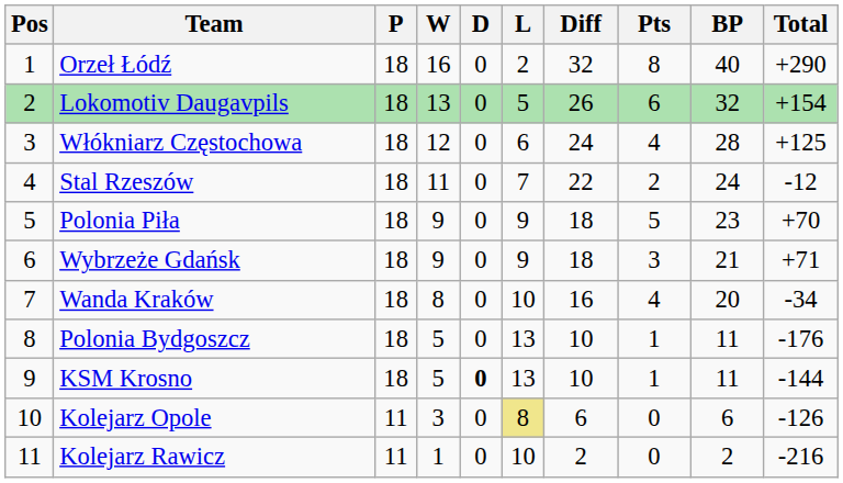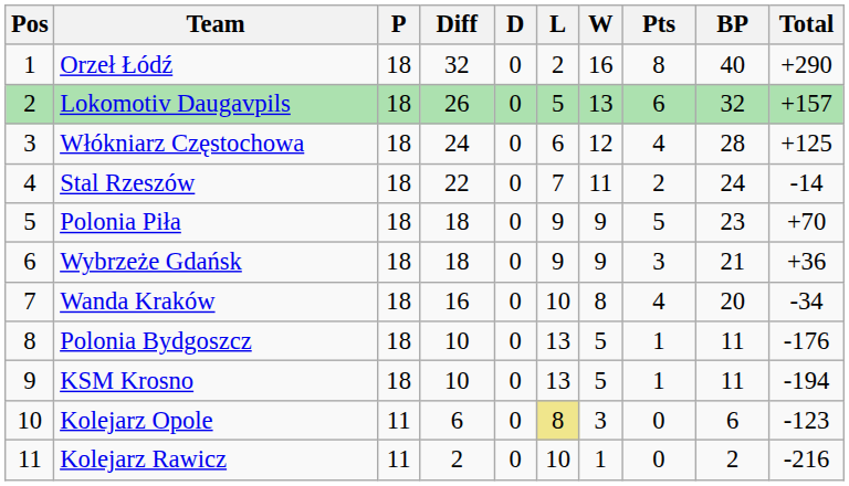 <table class="wikitable" style="font-size: 100%">
 <tr>
 <th width=20>Pos</th>
 <th width=200>Team</th>
 <th width=20>P</th>
-<th width=20>W</th>
+<th width=40>Diff</th>
 <th width=20>D</th>
 <th width=20>L</th>
-<th width=40>Diff</th>
+<th width=20>W</th>
 <th width=40>Pts</th>
 <th width=40>BP</th>
 <th width=40>Total</th>
 </tr>
 <tr align=center>
 <td>1</td>
 <td align="left"><a href='#'>Orzeł Łódź</a></td>
 <td>18</td>
-<td>16</td>
+<td>32</td>
 <td>0</td>
 <td>2</td>
-<td>32</td>
+<td>16</td>
 <td>8</td>
 <td>40</td>
 <td>+290</td>
 </tr>
 <tr align=center style="background:#ACE1AF;">
 <td>2</td>
 <td align="left"><a href='#'>Lokomotiv Daugavpils</a> </td>
 <td>18</td>
-<td>13</td>
+<td>26</td>
 <td>0</td>
 <td>5</td>
-<td>26</td>
+<td>13</td>
 <td>6</td>
 <td>32</td>
-<td>+154</td>
+<td>+157</td>
 </tr>
 <tr align=center>
 <td>3</td>
 <td align="left"><a href='#'>Włókniarz Częstochowa</a></td>
 <td>18</td>
-<td>12</td>
+<td>24</td>
 <td>0</td>
 <td>6</td>
-<td>24</td>
+<td>12</td>
 <td>4</td>
 <td>28</td>
 <td>+125</td>
 </tr>
 <tr align=center>
 <td>4</td>
 <td align="left"><a href='#'>Stal Rzeszów</a></td>
 <td>18</td>
-<td>11</td>
+<td>22</td>
 <td>0</td>
 <td>7</td>
-<td>22</td>
+<td>11</td>
 <td>2</td>
 <td>24</td>
-<td>-12</td>
+<td>-14</td>
 </tr>
 <tr align=center>
 <td>5</td>
 <td align="left"><a href='#'>Polonia Piła</a></td>
 <td>18</td>
-<td>9</td>
+<td>18</td>
 <td>0</td>
 <td>9</td>
-<td>18</td>
+<td>9</td>
 <td>5</td>
 <td>23</td>
 <td>+70</td>
 </tr>
 <tr align=center>
 <td>6</td>
 <td align="left"><a href='#'>Wybrzeże Gdańsk</a></td>
 <td>18</td>
-<td>9</td>
+<td>18</td>
 <td>0</td>
 <td>9</td>
-<td>18</td>
+<td>9</td>
 <td>3</td>
 <td>21</td>
-<td>+71</td>
+<td>+36</td>
 </tr>
 <tr align=center>
 <td>7</td>
 <td align="left"><a href='#'>Wanda Kraków</a></td>
 <td>18</td>
-<td>8</td>
+<td>16</td>
 <td>0</td>
 <td>10</td>
-<td>16</td>
+<td>8</td>
 <td>4</td>
 <td>20</td>
 <td>-34</td>
 </tr>
 <tr align=center>
 <td>8</td>
 <td align="left"><a href='#'>Polonia Bydgoszcz</a></td>
 <td>18</td>
-<td>5</td>
+<td>10</td>
 <td>0</td>
 <td>13</td>
-<td>10</td>
+<td>5</td>
 <td>1</td>
 <td>11</td>
 <td>-176</td>
 </tr>
 <tr align=center>
 <td>9</td>
 <td align="left"><a href='#'>KSM Krosno</a></td>
 <td>18</td>
+<td>10</td>
+<td>0</td>
+<td>13</td>
 <td>5</td>
-<td><strong>0</strong></td>
-<td>13</td>
-<td>10</td>
 <td>1</td>
 <td>11</td>
-<td>-144</td>
+<td>-194</td>
 </tr>
 <tr align=center>
 <td>10</td>
 <td align="left"><a href='#'>Kolejarz Opole</a></td>
 <td>11</td>
+<td>6</td>
+<td>0</td>
+<td style="background: khaki;">8</td>
 <td>3</td>
 <td>0</td>
-<td style="background: khaki;">8</td>
 <td>6</td>
-<td>0</td>
-<td>6</td>
-<td>-126</td>
+<td>-123</td>
 </tr>
 <tr align=center>
 <td>11</td>
 <td align="left"><a href='#'>Kolejarz Rawicz</a></td>
 <td>11</td>
-<td>1</td>
+<td>2</td>
 <td>0</td>
 <td>10</td>
-<td>2</td>
+<td>1</td>
 <td>0</td>
 <td>2</td>
 <td>-216</td>
 </tr>
 </table>
